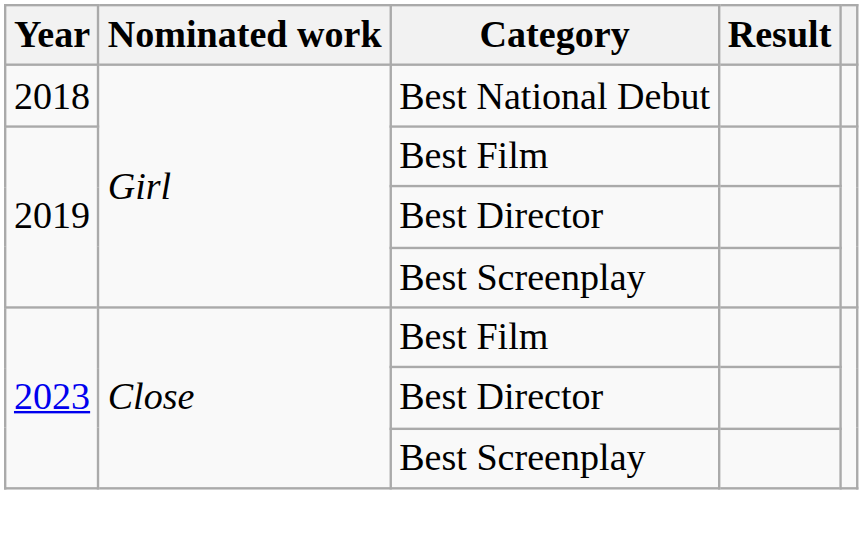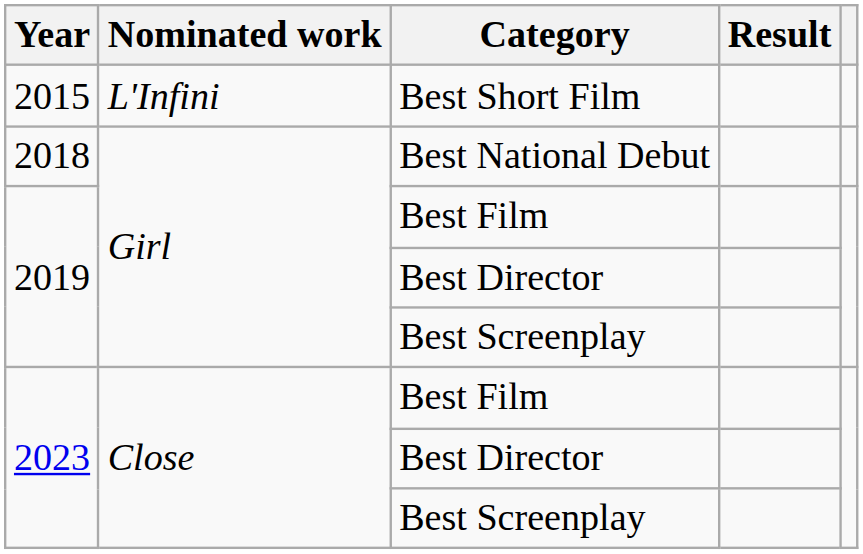 <table class="wikitable sortable">
 <tr>
 <th>Year</th>
 <th>Nominated work</th>
 <th>Category</th>
 <th>Result</th>
 <th class="unsortable"></th>
+</tr>
+<tr>
+<td>2015</td>
+<td><em>L'Infini</em></td>
+<td>Best Short Film</td>
+<td></td>
+<td></td>
 </tr>
 <tr>
 <td>2018</td>
 <td rowspan="4"><em>Girl</em></td>
 <td>Best National Debut</td>
 <td></td>
 <td></td>
 </tr>
 <tr>
 <td rowspan="3">2019</td>
 <td>Best Film</td>
 <td></td>
 <td rowspan="3"></td>
 </tr>
 <tr>
 <td>Best Director</td>
 <td></td>
 </tr>
 <tr>
 <td>Best Screenplay</td>
 <td></td>
 </tr>
 <tr>
 <td rowspan="3"><a href='#'>2023</a></td>
 <td rowspan="3"><em>Close</em></td>
 <td>Best Film</td>
 <td></td>
 <td rowspan="3"></td>
 </tr>
 <tr>
 <td>Best Director</td>
 <td></td>
 </tr>
 <tr>
 <td>Best Screenplay</td>
 <td></td>
 </tr>
 </table>
